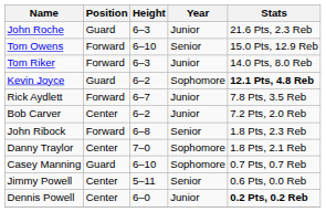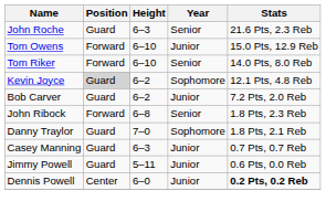 <table class="wikitable" style="text-align: left;">
 <tr>
 <th>Name</th>
 <th>Position</th>
 <th>Height</th>
 <th>Year</th>
 <th>Stats</th>
 </tr>
 <tr>
 <td><a href='#'>John Roche</a></td>
 <td>Guard</td>
 <td>6–3</td>
-<td>Junior</td>
+<td>Senior</td>
 <td>21.6 Pts, 2.3 Reb</td>
 </tr>
 <tr>
 <td><a href='#'>Tom Owens</a></td>
 <td>Forward</td>
 <td>6–10</td>
-<td>Senior</td>
+<td>Junior</td>
 <td>15.0 Pts, 12.9 Reb</td>
 </tr>
 <tr>
 <td><a href='#'>Tom Riker</a></td>
 <td>Forward</td>
-<td>6–3</td>
-<td>Junior</td>
+<td>6–10</td>
+<td>Senior</td>
 <td>14.0 Pts, 8.0 Reb</td>
 </tr>
 <tr>
 <td><a href='#'>Kevin Joyce</a></td>
-<td>Guard</td>
+<td style="background: lightgrey;">Guard</td>
 <td>6–2</td>
 <td>Sophomore</td>
-<td><strong>12.1 Pts, 4.8 Reb</strong></td>
-</tr>
-<tr>
-<td>Rick Aydlett</td>
-<td>Forward</td>
-<td>6–7</td>
-<td>Junior</td>
-<td>7.8 Pts, 3.5 Reb</td>
+<td>12.1 Pts, 4.8 Reb</td>
 </tr>
 <tr>
 <td>Bob Carver</td>
-<td>Center</td>
+<td>Guard</td>
 <td>6–2</td>
 <td>Junior</td>
 <td>7.2 Pts, 2.0 Reb</td>
 </tr>
 <tr>
 <td>John Ribock</td>
 <td>Forward</td>
 <td>6–8</td>
 <td>Senior</td>
 <td>1.8 Pts, 2.3 Reb</td>
 </tr>
 <tr>
 <td>Danny Traylor</td>
-<td>Center</td>
+<td>Guard</td>
 <td>7–0</td>
 <td>Sophomore</td>
 <td>1.8 Pts, 2.1 Reb</td>
 </tr>
 <tr>
 <td>Casey Manning</td>
 <td>Guard</td>
-<td>6–10</td>
-<td>Sophomore</td>
+<td>6–3</td>
+<td>Junior</td>
 <td>0.7 Pts, 0.7 Reb</td>
 </tr>
 <tr>
 <td>Jimmy Powell</td>
-<td>Center</td>
+<td>Guard</td>
 <td>5–11</td>
-<td>Senior</td>
+<td>Junior</td>
 <td>0.6 Pts, 0.0 Reb</td>
 </tr>
 <tr>
 <td>Dennis Powell</td>
 <td>Center</td>
 <td>6–0</td>
 <td>Junior</td>
 <td><strong>0.2 Pts, 0.2 Reb</strong></td>
 </tr>
 <tr>
 </tr>
 </table>
